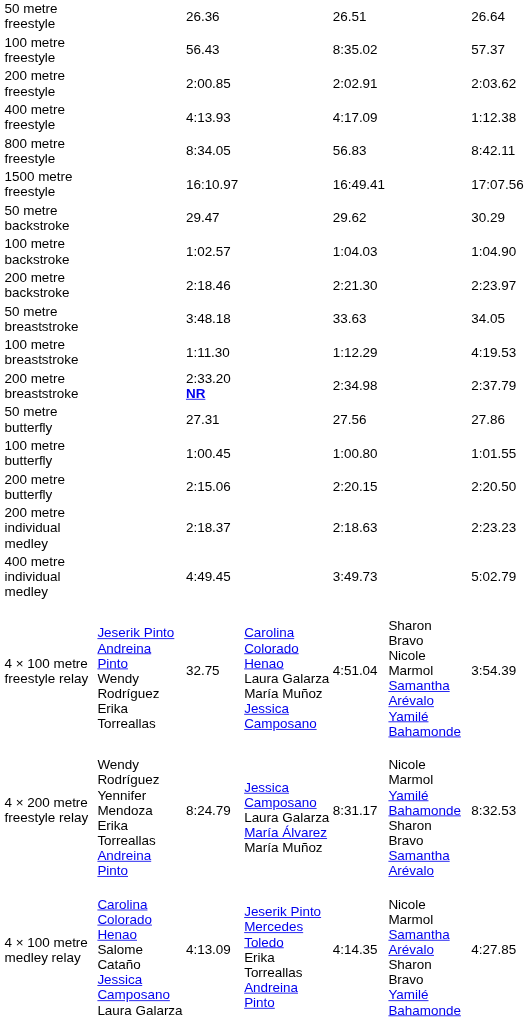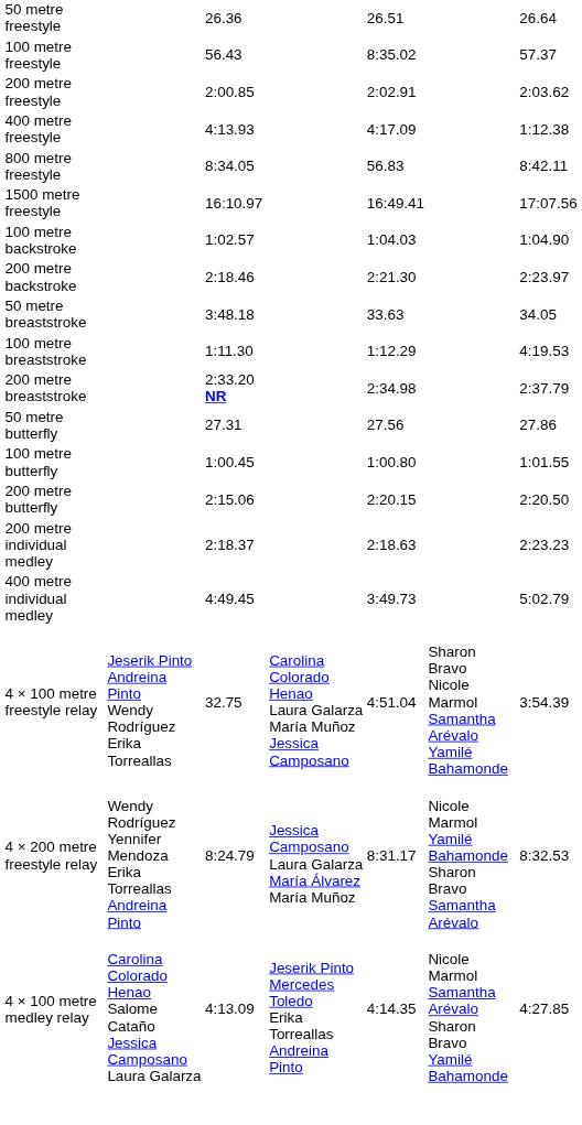 <table>
 <tr>
 <td>50 metre freestyle</td>
 <td></td>
 <td>26.36</td>
 <td></td>
 <td>26.51</td>
 <td></td>
 <td>26.64</td>
 </tr>
 <tr>
 <td>100 metre freestyle</td>
 <td></td>
 <td>56.43</td>
 <td></td>
 <td>8:35.02</td>
 <td></td>
 <td>57.37</td>
 </tr>
 <tr>
 <td>200 metre freestyle</td>
 <td></td>
 <td>2:00.85</td>
 <td></td>
 <td>2:02.91</td>
 <td></td>
 <td>2:03.62</td>
 </tr>
 <tr>
 <td>400 metre freestyle</td>
 <td></td>
 <td>4:13.93</td>
 <td></td>
 <td>4:17.09</td>
 <td></td>
 <td>1:12.38</td>
 </tr>
 <tr>
 <td>800 metre freestyle</td>
 <td></td>
 <td>8:34.05</td>
 <td></td>
 <td>56.83</td>
 <td></td>
 <td>8:42.11</td>
 </tr>
 <tr>
 <td>1500 metre freestyle</td>
 <td></td>
 <td>16:10.97</td>
 <td></td>
 <td>16:49.41</td>
 <td></td>
 <td>17:07.56</td>
-</tr>
-<tr>
-<td>50 metre backstroke</td>
-<td></td>
-<td>29.47</td>
-<td></td>
-<td>29.62</td>
-<td></td>
-<td>30.29</td>
 </tr>
 <tr>
 <td>100 metre backstroke</td>
 <td></td>
 <td>1:02.57</td>
 <td></td>
 <td>1:04.03</td>
 <td></td>
 <td>1:04.90</td>
 </tr>
 <tr>
 <td>200 metre backstroke</td>
 <td></td>
 <td>2:18.46</td>
 <td></td>
 <td>2:21.30</td>
 <td></td>
 <td>2:23.97</td>
 </tr>
 <tr>
 <td>50 metre breaststroke</td>
 <td></td>
 <td>3:48.18</td>
 <td></td>
 <td>33.63</td>
 <td></td>
 <td>34.05</td>
 </tr>
 <tr>
 <td>100 metre breaststroke</td>
 <td></td>
 <td>1:11.30</td>
 <td></td>
 <td>1:12.29</td>
 <td></td>
 <td>4:19.53</td>
 </tr>
 <tr>
 <td>200 metre breaststroke</td>
 <td></td>
 <td>2:33.20 <strong><a href='#'>NR</a></strong></td>
 <td></td>
 <td>2:34.98</td>
 <td></td>
 <td>2:37.79</td>
 </tr>
 <tr>
 <td>50 metre butterfly</td>
 <td></td>
 <td>27.31</td>
 <td></td>
 <td>27.56</td>
 <td></td>
 <td>27.86</td>
 </tr>
 <tr>
 <td>100 metre butterfly</td>
 <td></td>
 <td>1:00.45</td>
 <td></td>
 <td>1:00.80</td>
 <td></td>
 <td>1:01.55</td>
 </tr>
 <tr>
 <td>200 metre butterfly</td>
 <td></td>
 <td>2:15.06</td>
 <td></td>
 <td>2:20.15</td>
 <td></td>
 <td>2:20.50</td>
 </tr>
 <tr>
 <td>200 metre individual medley</td>
 <td></td>
 <td>2:18.37</td>
 <td></td>
 <td>2:18.63</td>
 <td></td>
 <td>2:23.23</td>
 </tr>
 <tr>
 <td>400 metre individual medley</td>
 <td></td>
 <td>4:49.45</td>
 <td></td>
 <td>3:49.73</td>
 <td></td>
 <td>5:02.79</td>
 </tr>
 <tr>
 <td>4 × 100 metre freestyle relay</td>
 <td><br><a href='#'>Jeserik Pinto</a><br><a href='#'>Andreina Pinto</a><br>Wendy Rodríguez<br>Erika Torreallas</td>
 <td>32.75</td>
 <td><br><a href='#'>Carolina Colorado Henao</a><br>Laura Galarza<br>María Muñoz<br><a href='#'>Jessica Camposano</a></td>
 <td>4:51.04</td>
 <td><br>Sharon Bravo<br>Nicole Marmol<br><a href='#'>Samantha Arévalo</a><br><a href='#'>Yamilé Bahamonde</a></td>
 <td>3:54.39</td>
 </tr>
 <tr>
 <td>4 × 200 metre freestyle relay</td>
 <td><br>Wendy Rodríguez<br>Yennifer Mendoza<br>Erika Torreallas<br><a href='#'>Andreina Pinto</a></td>
 <td>8:24.79</td>
 <td><br><a href='#'>Jessica Camposano</a><br>Laura Galarza<br><a href='#'>María Álvarez</a><br>María Muñoz</td>
 <td>8:31.17</td>
 <td><br>Nicole Marmol<br><a href='#'>Yamilé Bahamonde</a><br>Sharon Bravo<br><a href='#'>Samantha Arévalo</a></td>
 <td>8:32.53</td>
 </tr>
 <tr>
 <td>4 × 100 metre medley relay</td>
 <td><br><a href='#'>Carolina Colorado Henao</a><br>Salome Cataño<br><a href='#'>Jessica Camposano</a><br>Laura Galarza</td>
 <td>4:13.09</td>
 <td><br><a href='#'>Jeserik Pinto</a><br><a href='#'>Mercedes Toledo</a><br>Erika Torreallas<br><a href='#'>Andreina Pinto</a></td>
 <td>4:14.35</td>
 <td><br>Nicole Marmol<br><a href='#'>Samantha Arévalo</a><br>Sharon Bravo<br><a href='#'>Yamilé Bahamonde</a></td>
 <td>4:27.85</td>
 </tr>
 </table>
